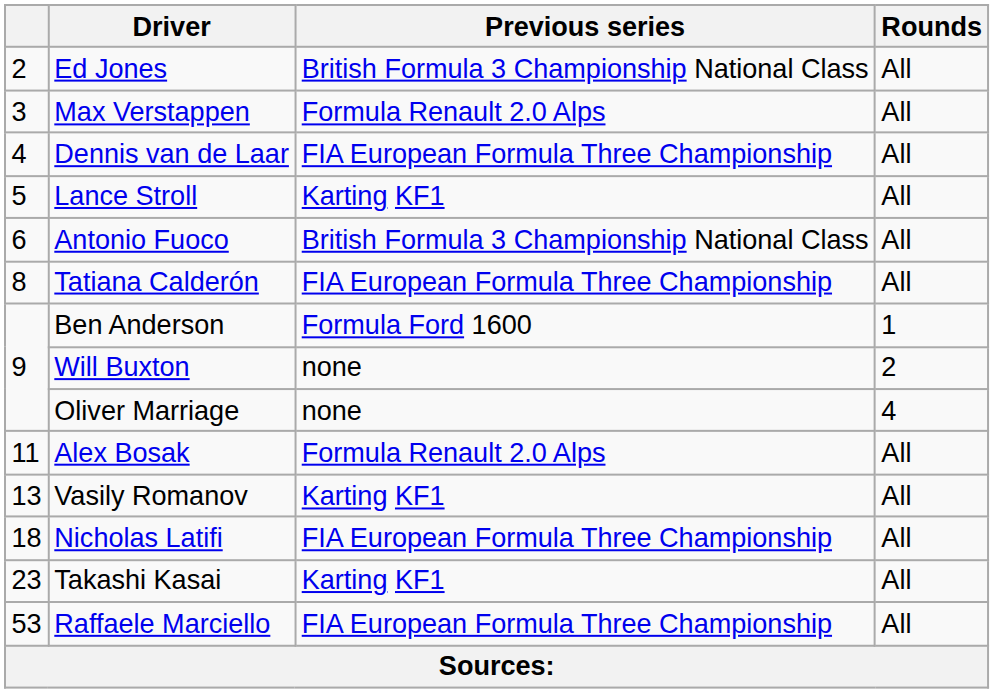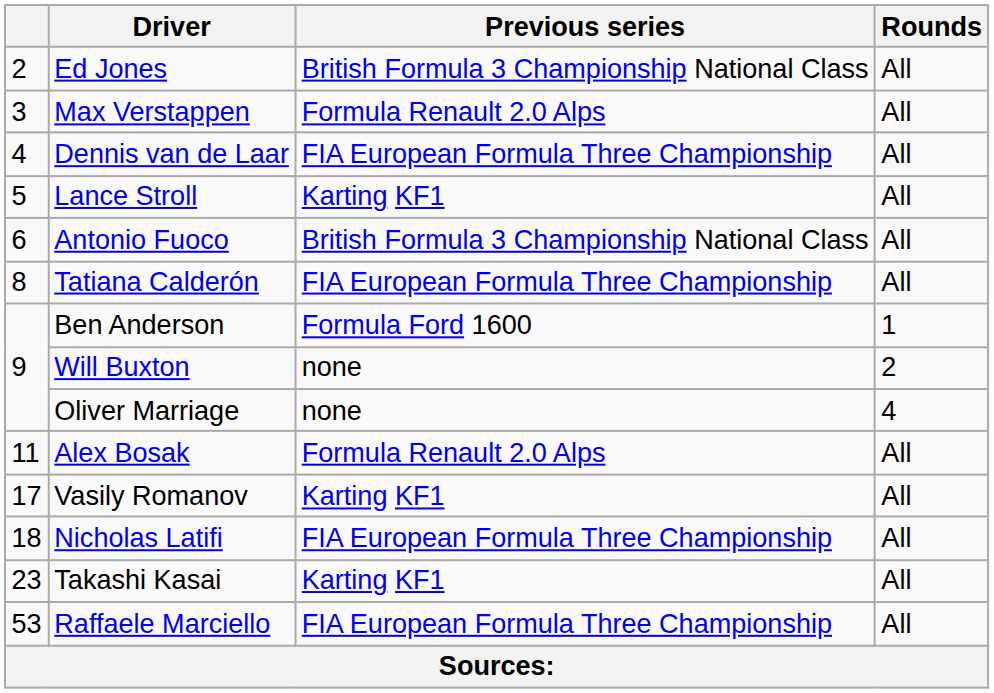 <table class="wikitable" style="font-size: 85%">
 <tr>
 <th></th>
 <th>Driver</th>
 <th>Previous series</th>
 <th>Rounds</th>
 </tr>
 <tr>
 <td>2</td>
 <td> <a href='#'>Ed Jones</a></td>
 <td><a href='#'>British Formula 3 Championship</a> National Class</td>
 <td>All</td>
 </tr>
 <tr>
 <td>3</td>
 <td> <a href='#'>Max Verstappen</a></td>
 <td><a href='#'>Formula Renault 2.0 Alps</a></td>
 <td>All</td>
 </tr>
 <tr>
 <td>4</td>
 <td> <a href='#'>Dennis van de Laar</a></td>
 <td><a href='#'>FIA European Formula Three Championship</a></td>
 <td>All</td>
 </tr>
 <tr>
 <td>5</td>
 <td> <a href='#'>Lance Stroll</a></td>
 <td><a href='#'>Karting</a> <a href='#'>KF1</a></td>
 <td>All</td>
 </tr>
 <tr>
 <td>6</td>
 <td> <a href='#'>Antonio Fuoco</a></td>
 <td><a href='#'>British Formula 3 Championship</a> National Class</td>
 <td>All</td>
 </tr>
 <tr>
 <td>8</td>
 <td> <a href='#'>Tatiana Calderón</a></td>
 <td><a href='#'>FIA European Formula Three Championship</a></td>
 <td>All</td>
 </tr>
 <tr>
 <td rowspan=3>9</td>
 <td> Ben Anderson</td>
 <td><a href='#'>Formula Ford</a> 1600</td>
 <td>1</td>
 </tr>
 <tr>
 <td> <a href='#'>Will Buxton</a></td>
 <td>none</td>
 <td>2</td>
 </tr>
 <tr>
 <td> Oliver Marriage</td>
 <td>none</td>
 <td>4</td>
 </tr>
 <tr>
 <td>11</td>
 <td> <a href='#'>Alex Bosak</a></td>
 <td><a href='#'>Formula Renault 2.0 Alps</a></td>
 <td>All</td>
 </tr>
 <tr>
-<td>13</td>
+<td>17</td>
 <td> Vasily Romanov</td>
 <td><a href='#'>Karting</a> <a href='#'>KF1</a></td>
 <td>All</td>
 </tr>
 <tr>
 <td>18</td>
 <td> <a href='#'>Nicholas Latifi</a></td>
 <td><a href='#'>FIA European Formula Three Championship</a></td>
 <td>All</td>
 </tr>
 <tr>
 <td>23</td>
 <td> Takashi Kasai</td>
 <td><a href='#'>Karting</a> <a href='#'>KF1</a></td>
 <td>All</td>
 </tr>
 <tr>
 <td>53</td>
 <td> <a href='#'>Raffaele Marciello</a></td>
 <td><a href='#'>FIA European Formula Three Championship</a></td>
 <td>All</td>
 </tr>
 <tr>
 <th colspan="4">Sources: </th>
 </tr>
 </table>
